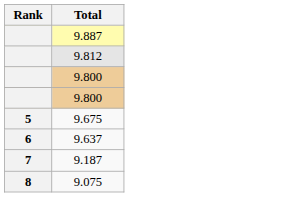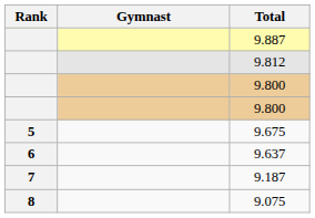 <table class="wikitable sortable" style="text-align:center; font-size:95%">
 <tr>
 <th scope="col" style="width:50px;">Rank</th>
+<th scope="col" style="width:180px;">Gymnast</th>
 <th scope="col" style="width:80px;">Total</th>
 </tr>
 <tr style="background:#fffcaf;">
 <th scope=row style="text-align:center"></th>
+<td style="text-align:left;"></td>
 <td>9.887</td>
 </tr>
 <tr style="background:#e5e5e5;">
 <th scope=row style="text-align:center"></th>
+<td style="text-align:left;"></td>
 <td>9.812</td>
 </tr>
 <tr style="background:#ec9;">
 <th scope="row" style="text-align:center"></th>
+<td style="text-align:left;"></td>
 <td>9.800</td>
 </tr>
 <tr style="background:#ec9;">
 <th scope=row style="text-align:center"></th>
+<td style="text-align:left;"></td>
 <td>9.800</td>
 </tr>
 <tr>
 <th scope=row style="text-align:center">5</th>
+<td style="text-align:left;"></td>
 <td>9.675</td>
 </tr>
 <tr>
 <th scope=row style="text-align:center">6</th>
+<td style="text-align:left;"></td>
 <td>9.637</td>
 </tr>
 <tr>
 <th scope=row style="text-align:center">7</th>
+<td style="text-align:left;"></td>
 <td>9.187</td>
 </tr>
 <tr>
 <th scope=row style="text-align:center">8</th>
+<td style="text-align:left;"></td>
 <td>9.075</td>
 </tr>
 </table>
